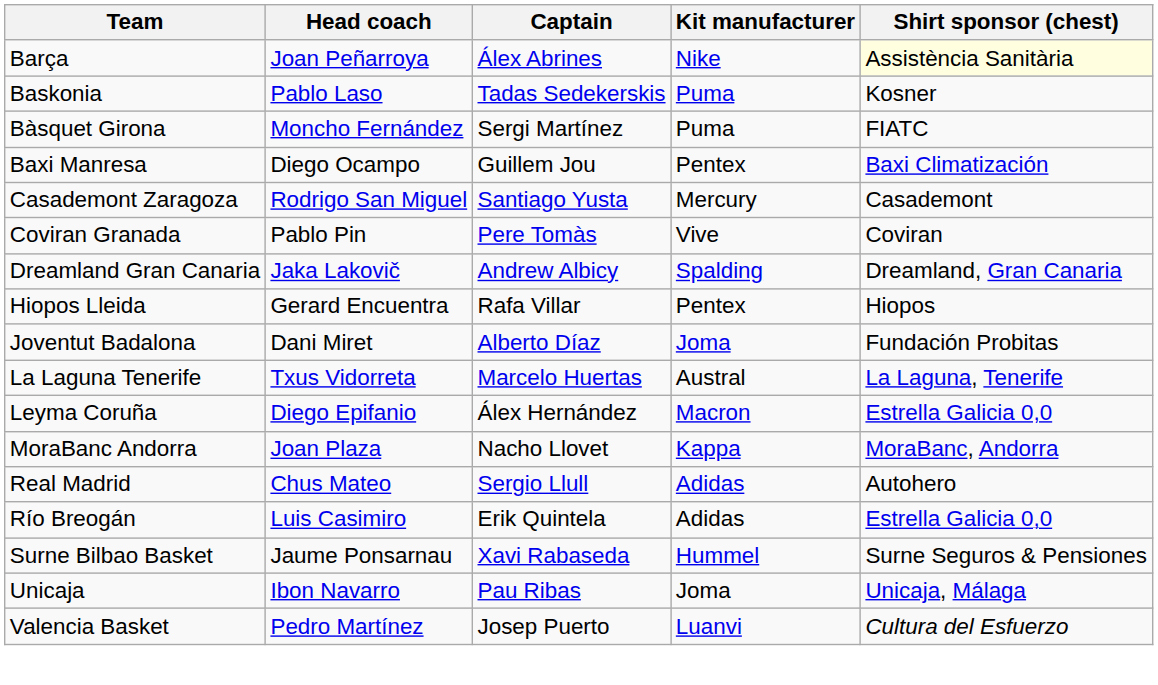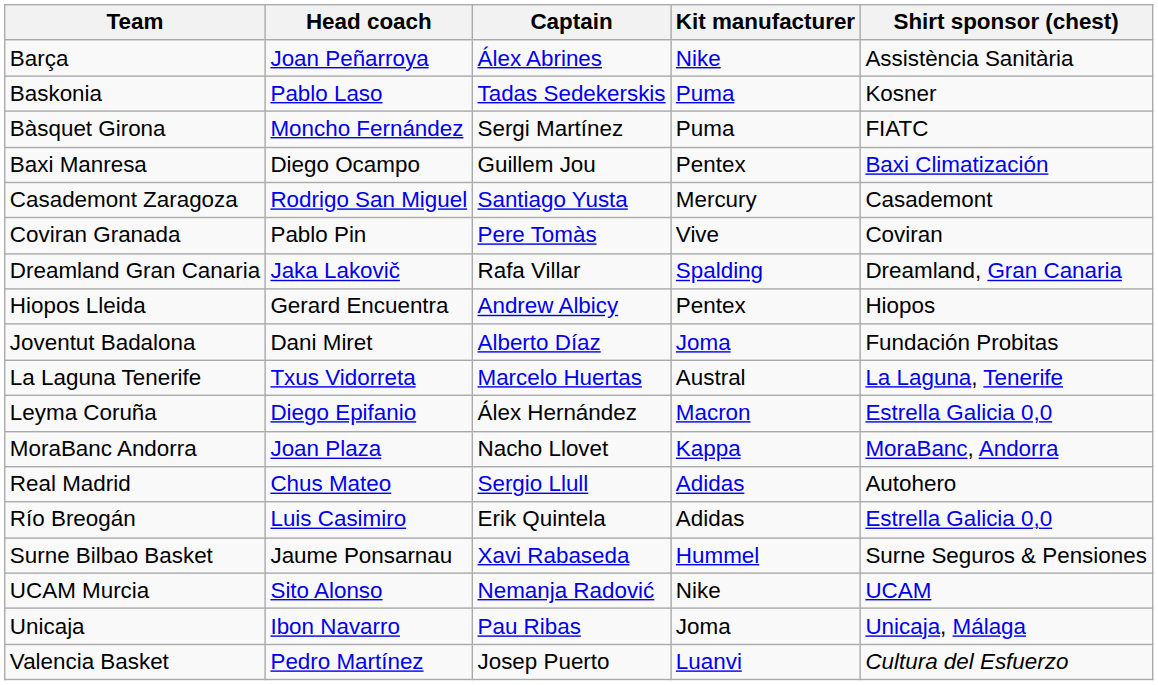 <table class="wikitable sortable">
 <tr>
 <th>Team</th>
 <th>Head coach</th>
 <th>Captain</th>
 <th>Kit manufacturer</th>
 <th>Shirt sponsor (chest)</th>
 </tr>
 <tr>
 <td>Barça</td>
 <td data-sort-value="Peñarroya, Joan"> <a href='#'>Joan Peñarroya</a></td>
 <td data-sort-value="Abrines, Álex"> <a href='#'>Álex Abrines</a></td>
 <td><a href='#'>Nike</a></td>
-<td style="background: lightyellow;">Assistència Sanitària</td>
+<td>Assistència Sanitària</td>
 </tr>
 <tr>
 <td>Baskonia</td>
 <td data-sort-value="Laso, Pablo"> <a href='#'>Pablo Laso</a></td>
 <td data-sort-value="Sedekerskis, Tadas"> <a href='#'>Tadas Sedekerskis</a></td>
 <td><a href='#'>Puma</a></td>
 <td>Kosner</td>
 </tr>
 <tr>
 <td>Bàsquet Girona</td>
 <td data-sort-value="Fernández, Moncho"> <a href='#'>Moncho Fernández</a></td>
 <td data-sort-value="Martínez, Sergi"> Sergi Martínez</td>
 <td>Puma</td>
 <td>FIATC</td>
 </tr>
 <tr>
 <td>Baxi Manresa</td>
 <td data-sort-value="Ocampo, Diego"> Diego Ocampo</td>
 <td data-sort-value="Jou, Guillem"> Guillem Jou</td>
 <td>Pentex</td>
 <td><a href='#'>Baxi Climatización</a></td>
 </tr>
 <tr>
 <td>Casademont Zaragoza</td>
 <td data-sort-value="San Miguel, Rodrigo"> <a href='#'>Rodrigo San Miguel</a></td>
 <td data-sort-value="Yusta, Santiago"> <a href='#'>Santiago Yusta</a></td>
 <td>Mercury</td>
 <td>Casademont</td>
 </tr>
 <tr>
 <td>Coviran Granada</td>
 <td data-sort-value="Pin, Pablo"> Pablo Pin</td>
 <td data-sort-value="Tomàs, Pere"> <a href='#'>Pere Tomàs</a></td>
 <td>Vive</td>
 <td>Coviran</td>
 </tr>
 <tr>
 <td>Dreamland Gran Canaria</td>
 <td data-sort-value="Lakovič, Jaka"> <a href='#'>Jaka Lakovič</a></td>
-<td data-sort-value="Albicy, Andrew"> <a href='#'>Andrew Albicy</a></td>
+<td data-sort-value="Villar, Rafa"> Rafa Villar</td>
 <td><a href='#'>Spalding</a></td>
 <td>Dreamland, <a href='#'>Gran Canaria</a></td>
 </tr>
 <tr>
 <td>Hiopos Lleida</td>
 <td data-sort-value="Encuentra, Gerard"> Gerard Encuentra</td>
-<td data-sort-value="Villar, Rafa"> Rafa Villar</td>
+<td data-sort-value="Albicy, Andrew"> <a href='#'>Andrew Albicy</a></td>
 <td>Pentex</td>
 <td>Hiopos</td>
 </tr>
 <tr>
 <td>Joventut Badalona</td>
 <td data-sort-value="Miret, Dani"> Dani Miret</td>
 <td data-sort-value="Díaz, Alberto"> <a href='#'>Alberto Díaz</a></td>
 <td><a href='#'>Joma</a></td>
 <td>Fundación Probitas</td>
 </tr>
 <tr>
 <td>La Laguna Tenerife</td>
 <td data-sort-value="Vidorreta, Txus"> <a href='#'>Txus Vidorreta</a></td>
 <td data-sort-value="Huertas, Marcelo"> <a href='#'>Marcelo Huertas</a></td>
 <td>Austral</td>
 <td><a href='#'>La Laguna</a>, <a href='#'>Tenerife</a></td>
 </tr>
 <tr>
 <td>Leyma Coruña</td>
 <td data-sort-value="Epifanio, Diego"> <a href='#'>Diego Epifanio</a></td>
 <td data-sort-value="Hernández, Álex"> Álex Hernández</td>
 <td><a href='#'>Macron</a></td>
 <td><a href='#'>Estrella Galicia 0,0</a></td>
 </tr>
 <tr>
 <td>MoraBanc Andorra</td>
 <td data-sort-value="Plaza, Joan"> <a href='#'>Joan Plaza</a></td>
 <td data-sort-value="Llovet, Nacho"> Nacho Llovet</td>
 <td><a href='#'>Kappa</a></td>
 <td><a href='#'>MoraBanc</a>, <a href='#'>Andorra</a></td>
 </tr>
 <tr>
 <td>Real Madrid</td>
 <td data-sort-value="Mateo, Chus"> <a href='#'>Chus Mateo</a></td>
 <td data-sort-value="Llull, Sergio"> <a href='#'>Sergio Llull</a></td>
 <td><a href='#'>Adidas</a></td>
 <td>Autohero</td>
 </tr>
 <tr>
 <td>Río Breogán</td>
 <td data-sort-value="Casimiro, Luis"> <a href='#'>Luis Casimiro</a></td>
 <td data-sort-value="Quintela, Erik"> Erik Quintela</td>
 <td>Adidas</td>
 <td><a href='#'>Estrella Galicia 0,0</a></td>
 </tr>
 <tr>
 <td>Surne Bilbao Basket</td>
 <td data-sort-value="Ponsarnau, Jaume"> Jaume Ponsarnau</td>
 <td data-sort-value="Rabaseda, Xavi"> <a href='#'>Xavi Rabaseda</a></td>
 <td><a href='#'>Hummel</a></td>
 <td>Surne Seguros & Pensiones</td>
 </tr>
 <tr>
+<td>UCAM Murcia</td>
+<td data-sort-value="Alonso, Sito"> <a href='#'>Sito Alonso</a></td>
+<td data-sort-value="Radović, Nemanja"> <a href='#'>Nemanja Radović</a></td>
+<td>Nike</td>
+<td><a href='#'>UCAM</a></td>
+</tr>
+<tr>
 <td>Unicaja</td>
 <td data-sort-value="Navarro, Ibon"> <a href='#'>Ibon Navarro</a></td>
 <td data-sort-value="Ribas, Pau"> <a href='#'>Pau Ribas</a></td>
 <td>Joma</td>
 <td><a href='#'>Unicaja</a>, <a href='#'>Málaga</a></td>
 </tr>
 <tr>
 <td>Valencia Basket</td>
 <td data-sort-value="Martínez, Pedro"> <a href='#'>Pedro Martínez</a></td>
 <td data-sort-value="Puerto, Josep"> Josep Puerto</td>
 <td><a href='#'>Luanvi</a></td>
 <td><em>Cultura del Esfuerzo</em></td>
 </tr>
 </table>
